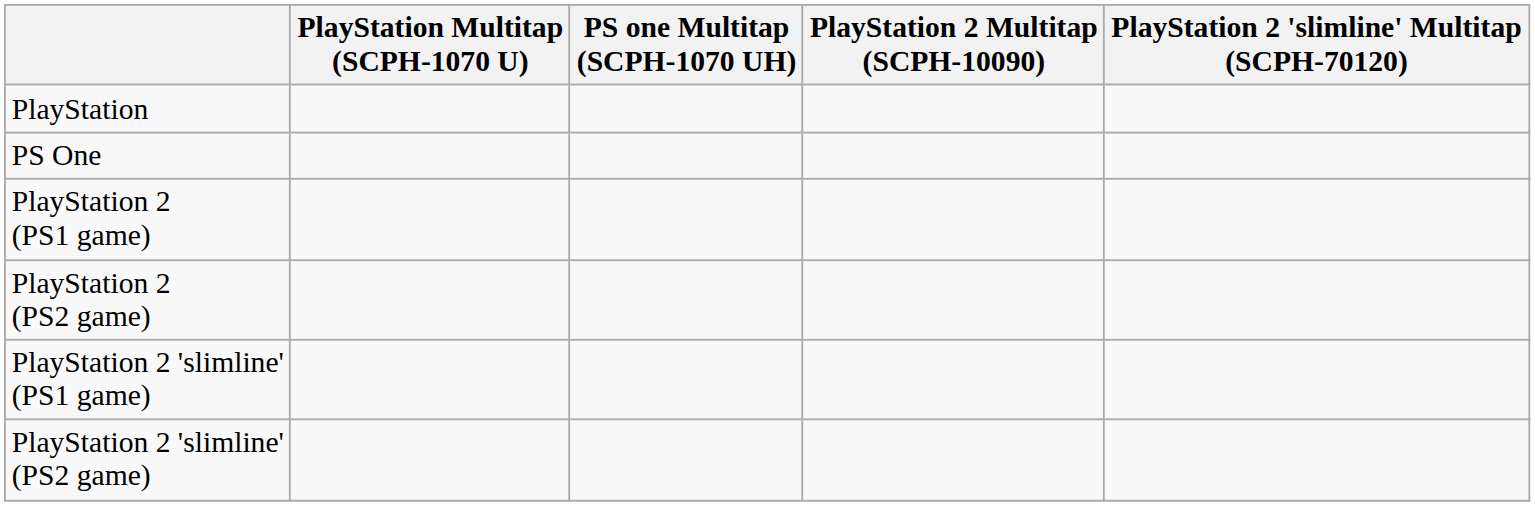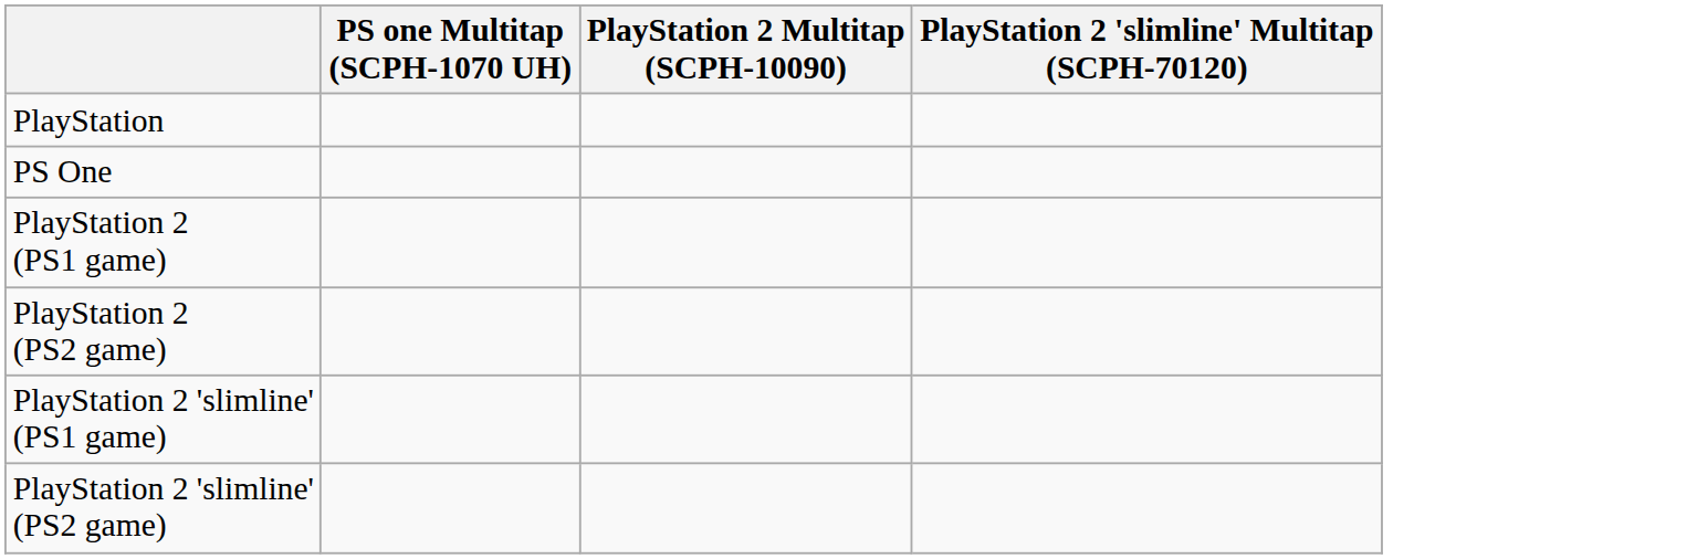 <table class="wikitable">
 <tr>
 <th></th>
-<th>PlayStation Multitap<br>(SCPH-1070 U)</th>
 <th>PS one Multitap<br>(SCPH-1070 UH)</th>
 <th>PlayStation 2 Multitap<br>(SCPH-10090)</th>
 <th>PlayStation 2 'slimline' Multitap<br>(SCPH-70120)</th>
 </tr>
 <tr>
 <td>PlayStation</td>
 <td></td>
 <td></td>
 <td></td>
-<td></td>
 </tr>
 <tr>
 <td>PS One</td>
-<td></td>
 <td></td>
 <td></td>
 <td></td>
 </tr>
 <tr>
 <td>PlayStation 2<br>(PS1 game)</td>
 <td></td>
 <td></td>
 <td></td>
-<td></td>
 </tr>
 <tr>
 <td>PlayStation 2<br>(PS2 game)</td>
-<td></td>
 <td></td>
 <td></td>
 <td></td>
 </tr>
 <tr>
 <td>PlayStation 2 'slimline'<br>(PS1 game)</td>
 <td></td>
 <td></td>
 <td></td>
-<td></td>
 </tr>
 <tr>
 <td>PlayStation 2 'slimline'<br>(PS2 game)</td>
 <td></td>
 <td></td>
 <td></td>
-<td></td>
 </tr>
 </table>
